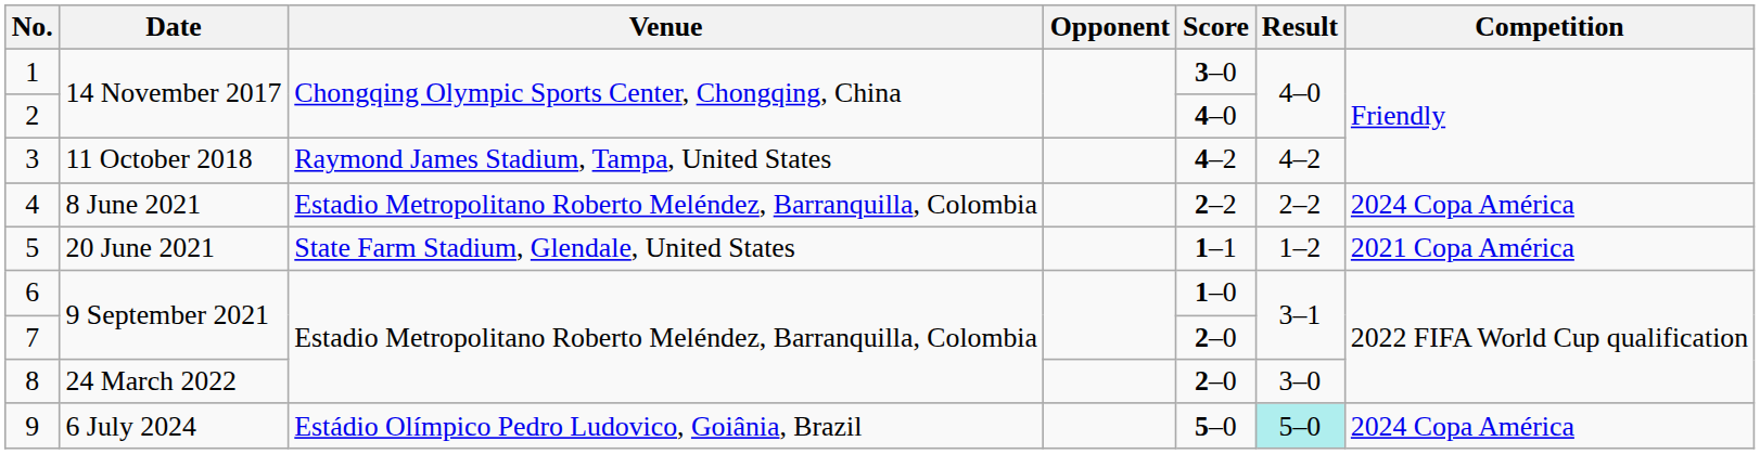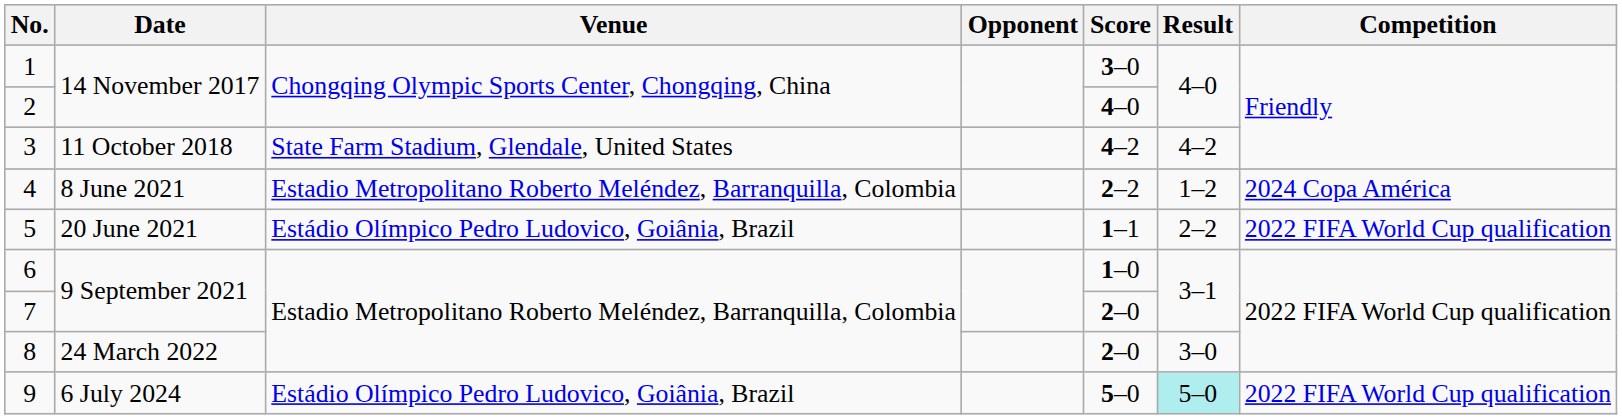 <table class="wikitable sortable">
 <tr>
 <th>No.</th>
 <th>Date</th>
 <th>Venue</th>
 <th>Opponent</th>
 <th>Score</th>
 <th>Result</th>
 <th>Competition</th>
 </tr>
 <tr>
 <td align=center>1</td>
 <td rowspan="2">14 November 2017</td>
 <td rowspan="2"><a href='#'>Chongqing Olympic Sports Center</a>, <a href='#'>Chongqing</a>, China</td>
 <td rowspan="2"></td>
 <td align=center><strong>3</strong>–0</td>
 <td rowspan="2" style="text-align:center">4–0</td>
 <td rowspan="3"><a href='#'>Friendly</a></td>
 </tr>
 <tr>
 <td align=center>2</td>
 <td align=center><strong>4</strong>–0</td>
 </tr>
 <tr>
 <td align=center>3</td>
 <td>11 October 2018</td>
-<td><a href='#'>Raymond James Stadium</a>, <a href='#'>Tampa</a>, United States</td>
+<td><a href='#'>State Farm Stadium</a>, <a href='#'>Glendale</a>, United States</td>
 <td></td>
 <td align=center><strong>4</strong>–2</td>
 <td style="text-align:center">4–2</td>
 </tr>
 <tr>
 <td align=center>4</td>
 <td>8 June 2021</td>
 <td><a href='#'>Estadio Metropolitano Roberto Meléndez</a>, <a href='#'>Barranquilla</a>, Colombia</td>
 <td></td>
 <td align="center"><strong>2</strong>–2</td>
-<td align="center">2–2</td>
+<td style="text-align:center">1–2</td>
 <td><a href='#'>2024 Copa América</a></td>
 </tr>
 <tr>
 <td align=center>5</td>
 <td>20 June 2021</td>
-<td><a href='#'>State Farm Stadium</a>, <a href='#'>Glendale</a>, United States</td>
+<td><a href='#'>Estádio Olímpico Pedro Ludovico</a>, <a href='#'>Goiânia</a>, Brazil</td>
 <td></td>
 <td align=center><strong>1</strong>–1</td>
-<td style="text-align:center">1–2</td>
-<td><a href='#'>2021 Copa América</a></td>
+<td align="center">2–2</td>
+<td><a href='#'>2022 FIFA World Cup qualification</a></td>
 </tr>
 <tr>
 <td align=center>6</td>
 <td rowspan="2">9 September 2021</td>
 <td rowspan="3">Estadio Metropolitano Roberto Meléndez, Barranquilla, Colombia</td>
 <td rowspan="2"></td>
 <td align="center"><strong>1</strong>–0</td>
 <td rowspan="2" style="text-align:center">3–1</td>
 <td rowspan="3">2022 FIFA World Cup qualification</td>
 </tr>
 <tr>
 <td align=center>7</td>
 <td align=center><strong>2</strong>–0</td>
 </tr>
 <tr>
 <td align=center>8</td>
 <td>24 March 2022</td>
 <td></td>
 <td align=center><strong>2</strong>–0</td>
 <td style="text-align:center">3–0</td>
 </tr>
 <tr>
 <td align=center>9</td>
 <td>6 July 2024</td>
 <td><a href='#'>Estádio Olímpico Pedro Ludovico</a>, <a href='#'>Goiânia</a>, Brazil</td>
 <td></td>
 <td align=center><strong>5</strong>–0</td>
 <td style="background: paleturquoise; text-align:center">5–0</td>
-<td><a href='#'>2024 Copa América</a></td>
+<td><a href='#'>2022 FIFA World Cup qualification</a></td>
 </tr>
 </table>
